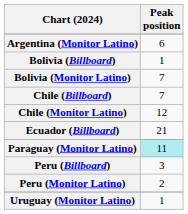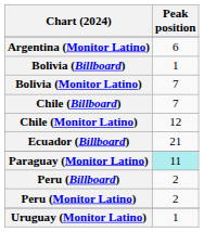 <table class="wikitable sortable plainrowheaders" style="text-align:center">
 <tr>
 <th scope="col">Chart (2024)</th>
 <th scope="col">Peak<br>position</th>
 </tr>
 <tr>
 </tr>
 <tr>
 <th scope="row">Argentina (<a href='#'>Monitor Latino</a>)</th>
 <td>6</td>
 </tr>
 <tr>
 <th scope="row">Bolivia (<a href='#'><em>Billboard</em></a>)</th>
 <td>1</td>
 </tr>
 <tr>
 <th scope="row">Bolivia (<a href='#'>Monitor Latino</a>)</th>
 <td>7</td>
 </tr>
 <tr>
 <th scope="row">Chile (<a href='#'><em>Billboard</em></a>)</th>
 <td>7</td>
 </tr>
 <tr>
 <th scope="row">Chile (<a href='#'>Monitor Latino</a>)</th>
 <td>12</td>
 </tr>
 <tr>
 <th scope="row">Ecuador (<a href='#'><em>Billboard</em></a>)</th>
 <td>21</td>
 </tr>
 <tr>
 </tr>
 <tr>
 <th scope="row">Paraguay (<a href='#'>Monitor Latino</a>)</th>
 <td style="background: paleturquoise;">11</td>
 </tr>
 <tr>
 <th scope="row">Peru (<a href='#'><em>Billboard</em></a>)</th>
-<td>3</td>
+<td>2</td>
 </tr>
 <tr>
 <th scope="row">Peru (<a href='#'>Monitor Latino</a>)</th>
 <td>2</td>
 </tr>
 <tr>
 </tr>
 <tr>
 <th scope="row">Uruguay (<a href='#'>Monitor Latino</a>)</th>
 <td>1</td>
 </tr>
 </table>
